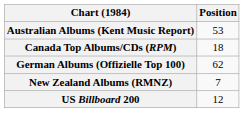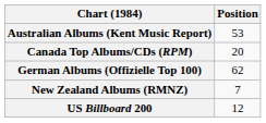 <table class="wikitable sortable plainrowheaders" style="text-align:center">
 <tr>
 <th scope="col">Chart (1984)</th>
 <th scope="col">Position</th>
 </tr>
 <tr>
 <th scope="row">Australian Albums (Kent Music Report)</th>
 <td>53</td>
 </tr>
 <tr>
 <th scope="row">Canada Top Albums/CDs (<em>RPM</em>)</th>
-<td>18</td>
+<td>20</td>
 </tr>
 <tr>
 <th scope="row">German Albums (Offizielle Top 100)</th>
 <td>62</td>
 </tr>
 <tr>
 <th scope="row">New Zealand Albums (RMNZ)</th>
 <td>7</td>
 </tr>
 <tr>
 <th scope="row">US <em>Billboard</em> 200</th>
 <td>12</td>
 </tr>
 </table>
